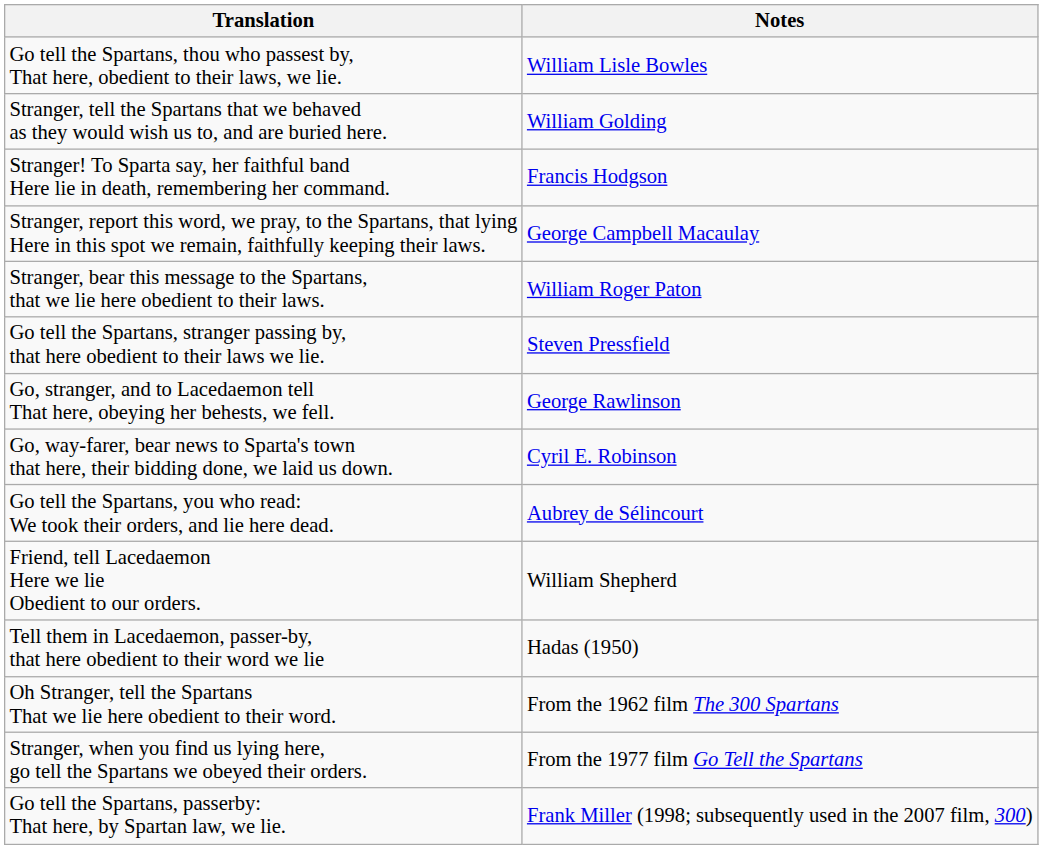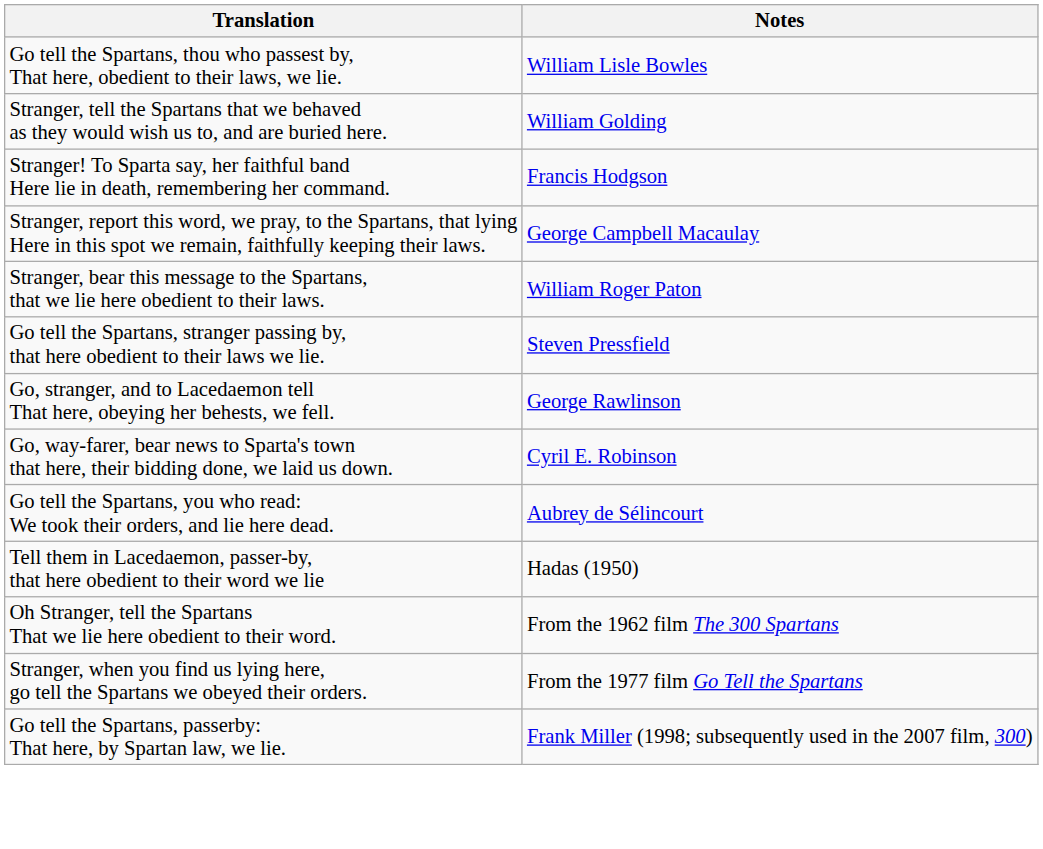 <table class="wikitable">
 <tr>
 <th><strong>Translation</strong></th>
 <th><strong>Notes</strong></th>
 </tr>
 <tr>
 <td>Go tell the Spartans, thou who passest by,<br>That here, obedient to their laws, we lie.</td>
 <td><a href='#'>William Lisle Bowles</a></td>
 </tr>
 <tr>
 <td>Stranger, tell the Spartans that we behaved <br>as they would wish us to, and are buried here.</td>
 <td><a href='#'>William Golding</a></td>
 </tr>
 <tr>
 <td>Stranger! To Sparta say, her faithful band<br>Here lie in death, remembering her command.</td>
 <td><a href='#'>Francis Hodgson</a></td>
 </tr>
 <tr>
 <td>Stranger, report this word, we pray, to the Spartans, that lying<br> Here in this spot we remain, faithfully keeping their laws.</td>
 <td><a href='#'>George Campbell Macaulay</a></td>
 </tr>
 <tr>
 <td>Stranger, bear this message to the Spartans,<br>that we lie here obedient to their laws.</td>
 <td><a href='#'>William Roger Paton</a></td>
 </tr>
 <tr>
 <td>Go tell the Spartans, stranger passing by,<br>that here obedient to their laws we lie.</td>
 <td><a href='#'>Steven Pressfield</a></td>
 </tr>
 <tr>
 <td>Go, stranger, and to Lacedaemon tell<br>That here, obeying her behests, we fell.</td>
 <td><a href='#'>George Rawlinson</a></td>
 </tr>
 <tr>
 <td>Go, way-farer, bear news to Sparta's town<br>that here, their bidding done, we laid us down.</td>
 <td><a href='#'>Cyril E. Robinson</a></td>
 </tr>
 <tr>
 <td>Go tell the Spartans, you who read:<br>We took their orders, and lie here dead.</td>
 <td><a href='#'>Aubrey de Sélincourt</a></td>
 </tr>
 <tr>
-<td>Friend, tell Lacedaemon<br>Here we lie<br>Obedient to our orders.</td>
-<td>William Shepherd</td>
-</tr>
-<tr>
 <td>Tell them in Lacedaemon, passer-by,<br> that here obedient to their word we lie</td>
 <td>Hadas (1950)</td>
 </tr>
 <tr>
 <td>Oh Stranger, tell the Spartans<br>That we lie here obedient to their word.</td>
 <td>From the 1962 film <em><a href='#'>The 300 Spartans</a></em></td>
 </tr>
 <tr>
 <td>Stranger, when you find us lying here,<br>go tell the Spartans we obeyed their orders.</td>
 <td>From the 1977 film <em><a href='#'>Go Tell the Spartans</a></em></td>
 </tr>
 <tr>
 <td>Go tell the Spartans, passerby:<br>That here, by Spartan law, we lie.</td>
 <td><a href='#'>Frank Miller</a> (1998; subsequently used in the 2007 film, <em><a href='#'>300</a></em>)</td>
 </tr>
 </table>
